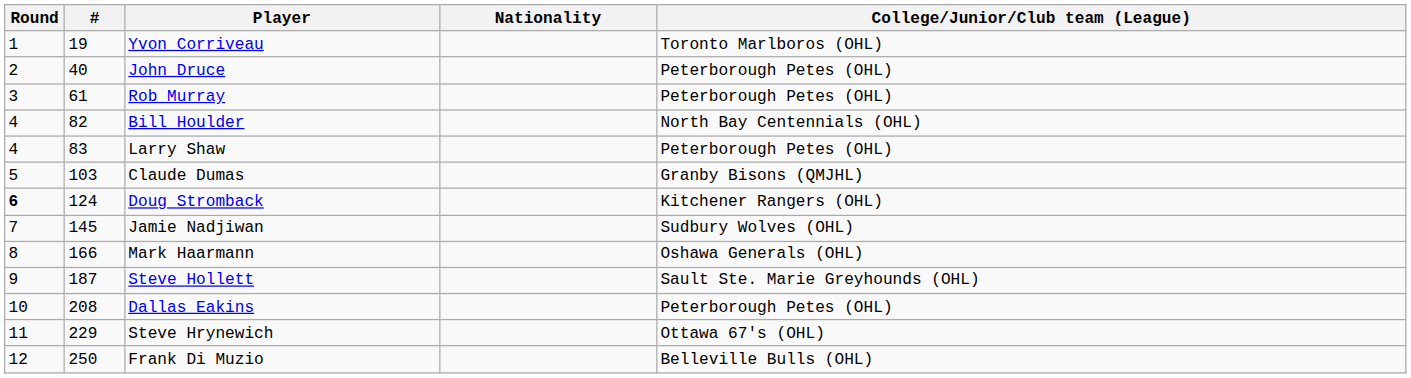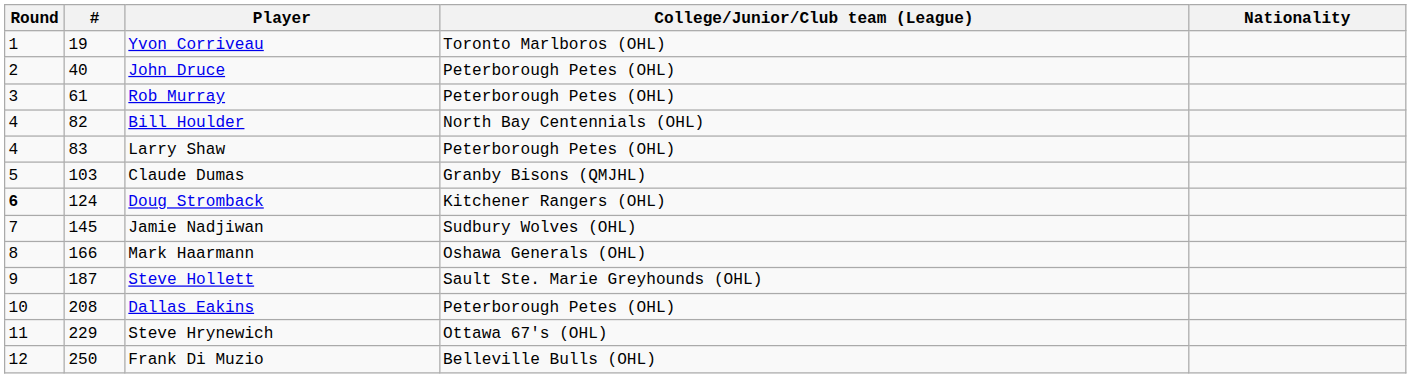 <table class="wikitable">
 <tr align="center">
 <th bgcolor="#DDDDFF" width="4.0%">Round</th>
 <th bgcolor="#DDDDFF" width="4.0%">#</th>
 <th bgcolor="#DDDDFF" width="21.0%">Player</th>
+<th bgcolor="#DDDDFF" width="50.0%">College/Junior/Club team (League)</th>
 <th bgcolor="#DDDDFF" width="14.5%">Nationality</th>
-<th bgcolor="#DDDDFF" width="50.0%">College/Junior/Club team (League)</th>
 </tr>
 <tr>
 <td>1</td>
 <td>19</td>
 <td><a href='#'>Yvon Corriveau</a></td>
+<td>Toronto Marlboros (OHL)</td>
 <td></td>
-<td>Toronto Marlboros (OHL)</td>
 </tr>
 <tr>
 <td>2</td>
 <td>40</td>
 <td><a href='#'>John Druce</a></td>
+<td>Peterborough Petes (OHL)</td>
 <td></td>
-<td>Peterborough Petes (OHL)</td>
 </tr>
 <tr>
 <td>3</td>
 <td>61</td>
 <td><a href='#'>Rob Murray</a></td>
+<td>Peterborough Petes (OHL)</td>
 <td></td>
-<td>Peterborough Petes (OHL)</td>
 </tr>
 <tr>
 <td>4</td>
 <td>82</td>
 <td><a href='#'>Bill Houlder</a></td>
+<td>North Bay Centennials (OHL)</td>
 <td></td>
-<td>North Bay Centennials (OHL)</td>
 </tr>
 <tr>
 <td>4</td>
 <td>83</td>
 <td>Larry Shaw</td>
+<td>Peterborough Petes (OHL)</td>
 <td></td>
-<td>Peterborough Petes (OHL)</td>
 </tr>
 <tr>
 <td>5</td>
 <td>103</td>
 <td>Claude Dumas</td>
+<td>Granby Bisons (QMJHL)</td>
 <td></td>
-<td>Granby Bisons (QMJHL)</td>
 </tr>
 <tr>
 <td><strong>6</strong></td>
 <td>124</td>
 <td><a href='#'>Doug Stromback</a></td>
+<td>Kitchener Rangers (OHL)</td>
 <td></td>
-<td>Kitchener Rangers (OHL)</td>
 </tr>
 <tr>
 <td>7</td>
 <td>145</td>
 <td>Jamie Nadjiwan</td>
+<td>Sudbury Wolves (OHL)</td>
 <td></td>
-<td>Sudbury Wolves (OHL)</td>
 </tr>
 <tr>
 <td>8</td>
 <td>166</td>
 <td>Mark Haarmann</td>
+<td>Oshawa Generals (OHL)</td>
 <td></td>
-<td>Oshawa Generals (OHL)</td>
 </tr>
 <tr>
 <td>9</td>
 <td>187</td>
 <td><a href='#'>Steve Hollett</a></td>
+<td>Sault Ste. Marie Greyhounds (OHL)</td>
 <td></td>
-<td>Sault Ste. Marie Greyhounds (OHL)</td>
 </tr>
 <tr>
 <td>10</td>
 <td>208</td>
 <td><a href='#'>Dallas Eakins</a></td>
+<td>Peterborough Petes (OHL)</td>
 <td></td>
-<td>Peterborough Petes (OHL)</td>
 </tr>
 <tr>
 <td>11</td>
 <td>229</td>
 <td>Steve Hrynewich</td>
+<td>Ottawa 67's (OHL)</td>
 <td></td>
-<td>Ottawa 67's (OHL)</td>
 </tr>
 <tr>
 <td>12</td>
 <td>250</td>
 <td>Frank Di Muzio</td>
+<td>Belleville Bulls (OHL)</td>
 <td></td>
-<td>Belleville Bulls (OHL)</td>
 </tr>
 </table>
